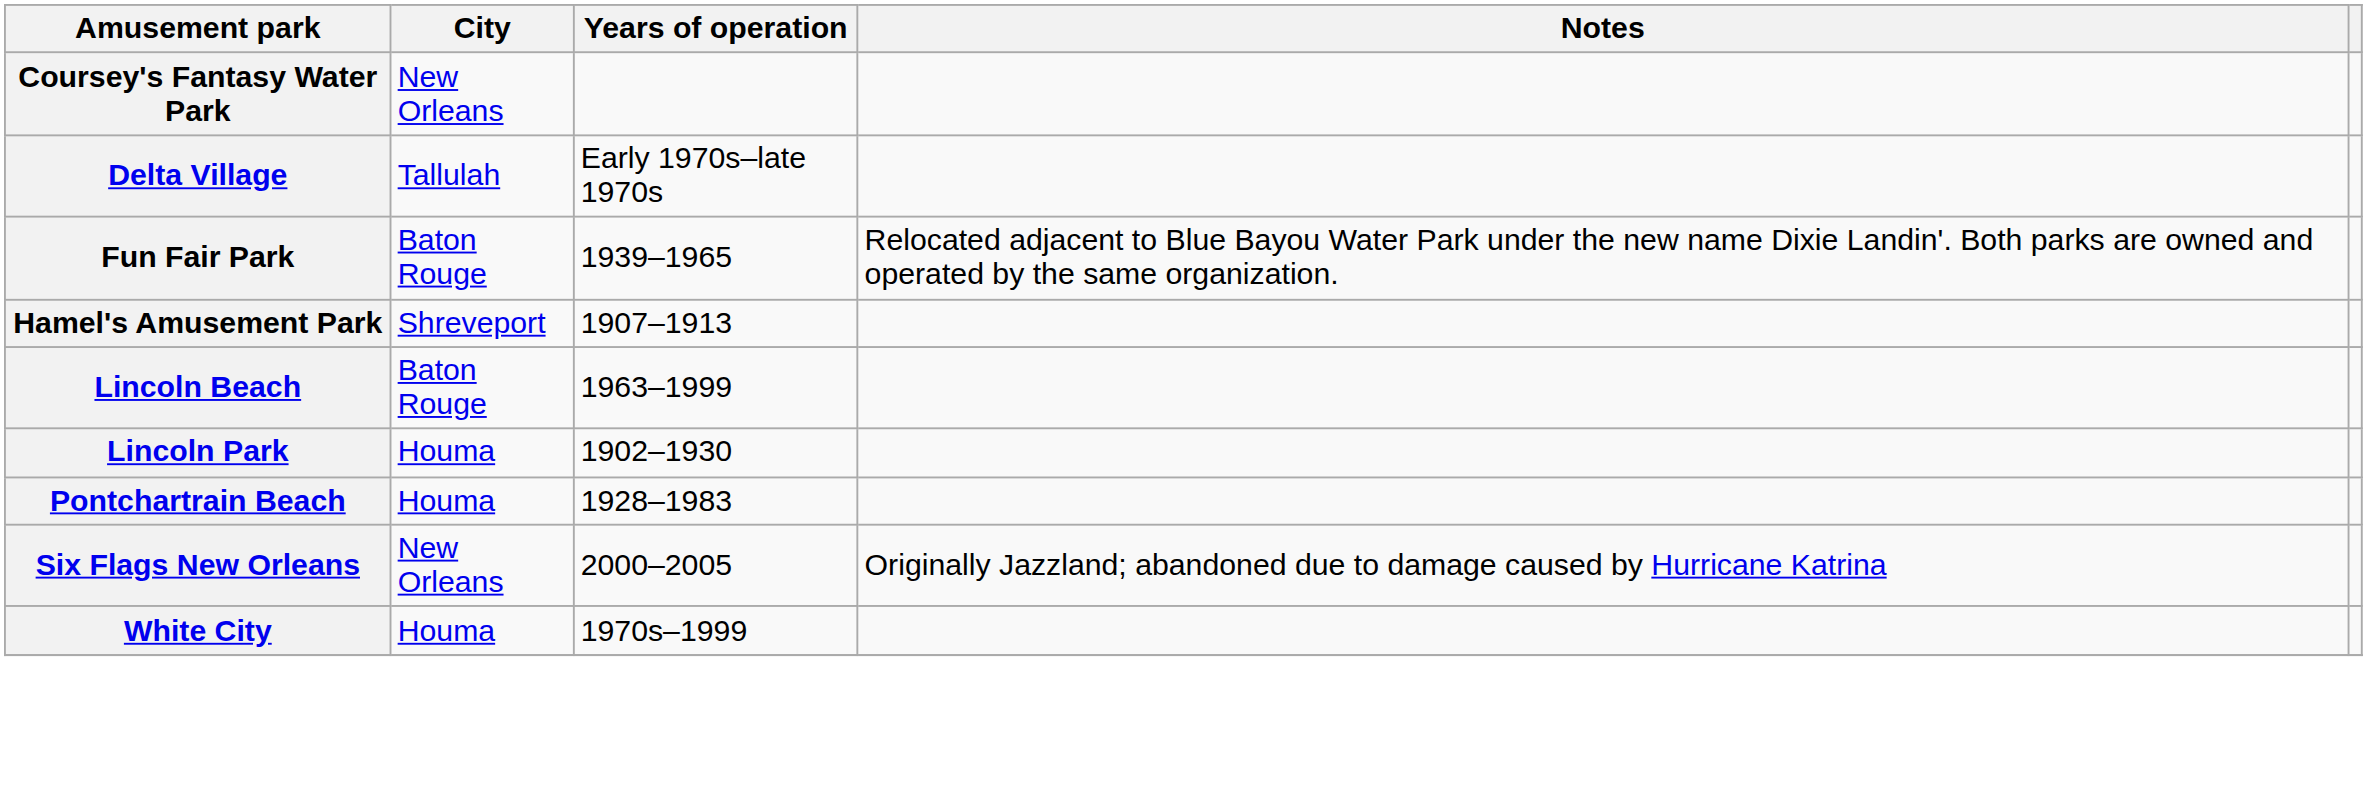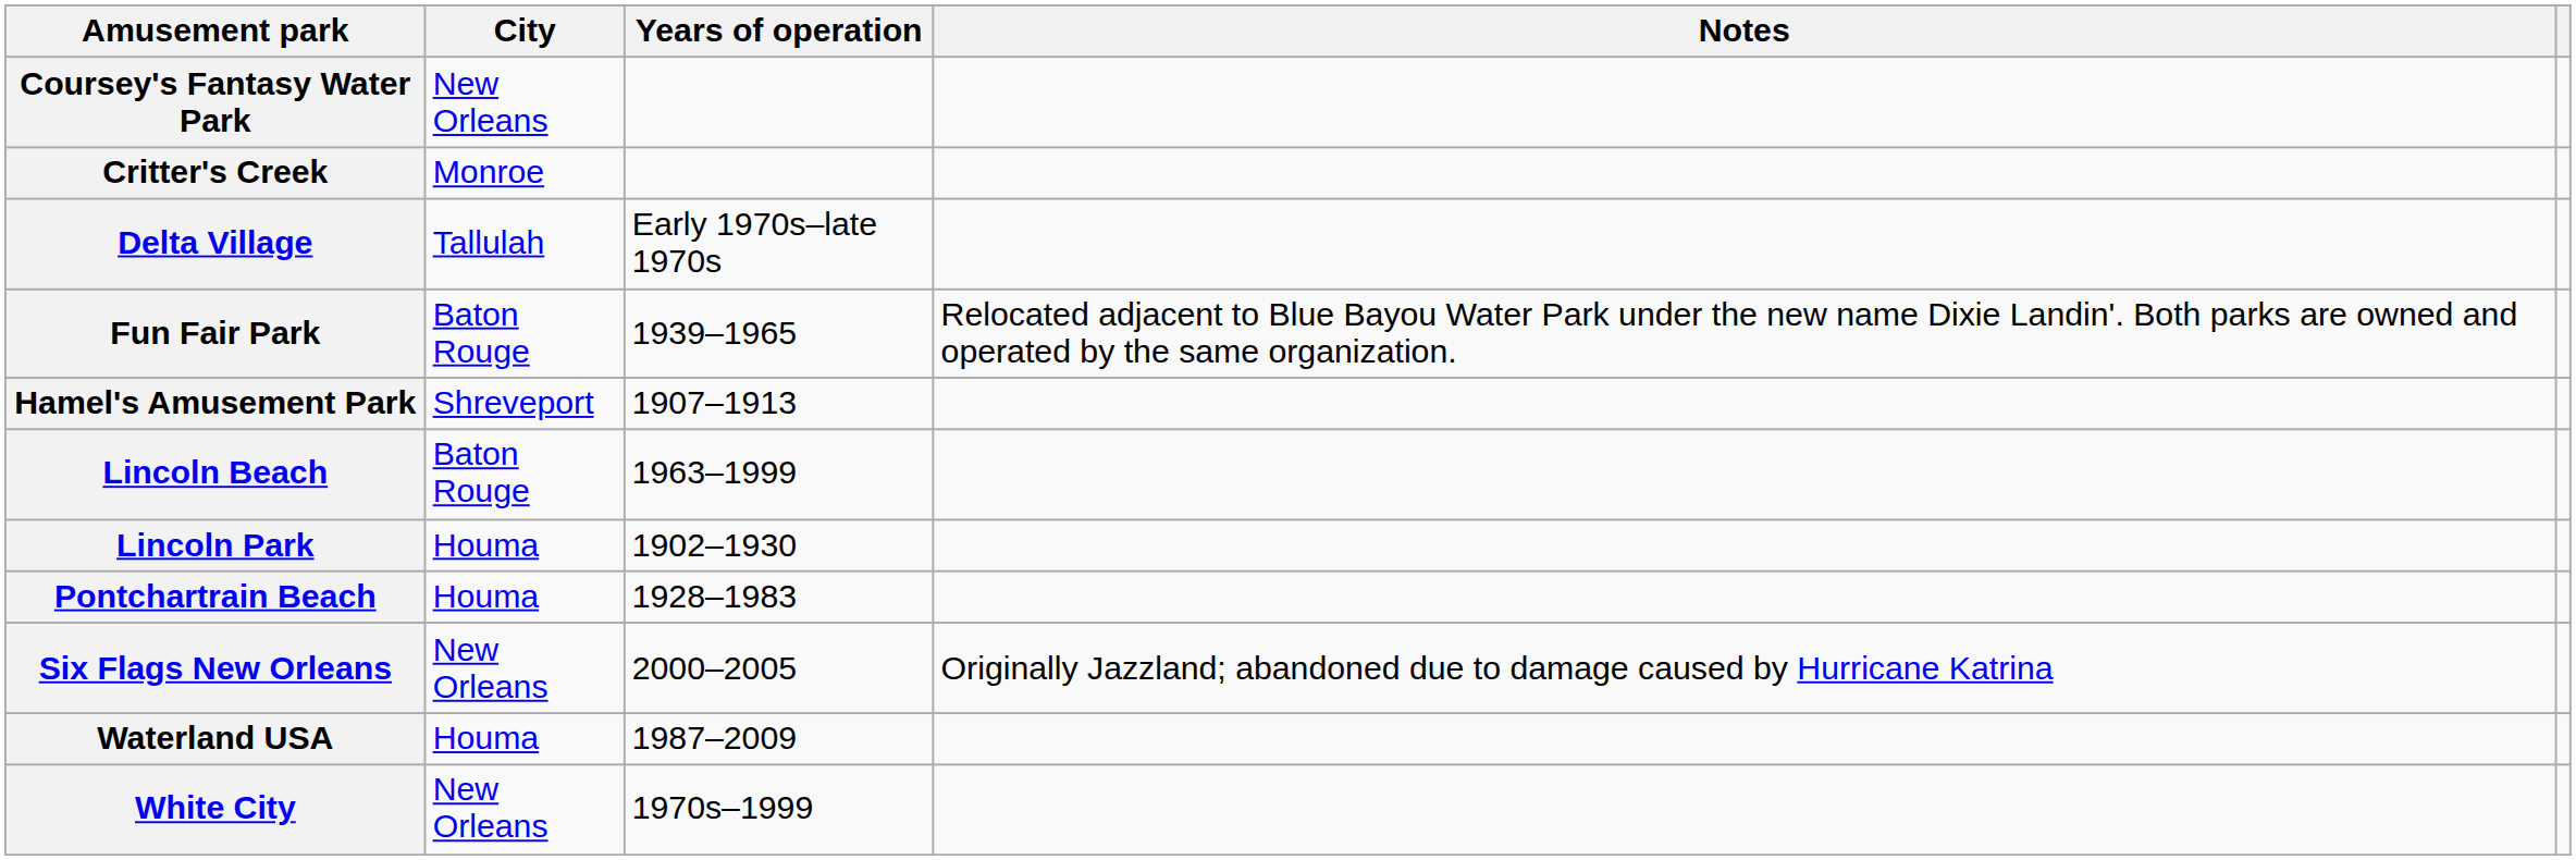 <table class="wikitable plainrowheaders sortable">
 <tr>
 <th scope="col">Amusement park</th>
 <th scope="col">City</th>
 <th scope="col">Years of operation</th>
 <th scope="col" class="unsortable">Notes</th>
 <th scope="col" class="unsortable"></th>
 </tr>
 <tr>
 <th scope="row">Coursey's Fantasy Water Park</th>
 <td><a href='#'>New Orleans</a></td>
+<td></td>
+<td></td>
+<td style="text-align:center;"></td>
+</tr>
+<tr>
+<th scope="row">Critter's Creek</th>
+<td><a href='#'>Monroe</a></td>
 <td></td>
 <td></td>
 <td style="text-align:center;"></td>
 </tr>
 <tr>
 <th scope="row"><a href='#'>Delta Village</a></th>
 <td><a href='#'>Tallulah</a></td>
 <td>Early 1970s–late 1970s</td>
 <td></td>
 <td style="text-align:center;"></td>
 </tr>
 <tr>
 <th scope="row">Fun Fair Park</th>
 <td><a href='#'>Baton Rouge</a></td>
 <td>1939–1965</td>
 <td>Relocated adjacent to Blue Bayou Water Park under the new name Dixie Landin'. Both parks are owned and operated by the same organization.</td>
 <td style="text-align:center;"></td>
 </tr>
 <tr>
 <th scope="row">Hamel's Amusement Park</th>
 <td><a href='#'>Shreveport</a></td>
 <td>1907–1913</td>
 <td></td>
 <td style="text-align:center;"></td>
 </tr>
 <tr>
 <th scope="row"><a href='#'>Lincoln Beach</a></th>
 <td><a href='#'>Baton Rouge</a></td>
 <td>1963–1999</td>
 <td></td>
 <td style="text-align:center;"></td>
 </tr>
 <tr>
 <th scope="row"><a href='#'>Lincoln Park</a></th>
 <td><a href='#'>Houma</a></td>
 <td>1902–1930</td>
 <td></td>
 <td style="text-align:center;"></td>
 </tr>
 <tr>
 <th scope="row"><a href='#'>Pontchartrain Beach</a></th>
 <td><a href='#'>Houma</a></td>
 <td>1928–1983</td>
 <td></td>
 <td style="text-align:center;"></td>
 </tr>
 <tr>
 <th scope="row"><a href='#'>Six Flags New Orleans</a></th>
 <td><a href='#'>New Orleans</a></td>
 <td>2000–2005</td>
 <td>Originally Jazzland; abandoned due to damage caused by <a href='#'>Hurricane Katrina</a></td>
 <td style="text-align:center;"></td>
 </tr>
 <tr>
+<th scope="row">Waterland USA</th>
+<td><a href='#'>Houma</a></td>
+<td>1987–2009</td>
+<td></td>
+<td style="text-align:center;"></td>
+</tr>
+<tr>
 <th scope="row"><a href='#'>White City</a></th>
-<td><a href='#'>Houma</a></td>
+<td><a href='#'>New Orleans</a></td>
 <td>1970s–1999</td>
 <td></td>
 <td style="text-align:center;"></td>
 </tr>
 <tr>
 </tr>
 </table>
